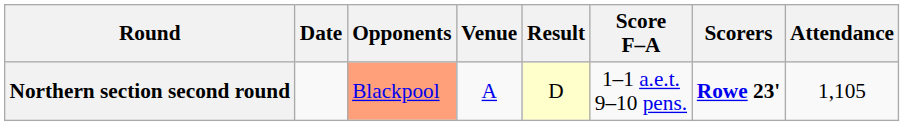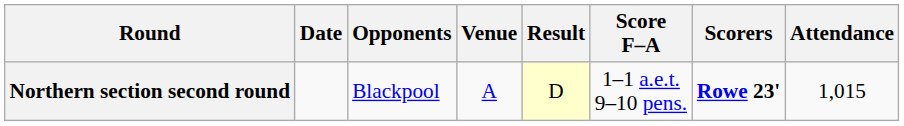 <table class="wikitable plainrowheaders" style="text-align:center">
 <tr>
 <th scope=col>Round</th>
 <th scope=col>Date</th>
 <th scope=col>Opponents</th>
 <th scope=col>Venue</th>
 <th scope=col>Result</th>
 <th scope=col>Score<br>F–A</th>
 <th scope=col class=unsortable>Scorers</th>
 <th scope=col>Attendance</th>
 </tr>
 <tr>
 <th scope=row>Northern section second round</th>
 <td align=left></td>
-<td align=left style="background: lightsalmon;"><a href='#'>Blackpool</a></td>
+<td align=left><a href='#'>Blackpool</a></td>
 <td><a href='#'>A</a></td>
 <td style="background-color:#FFFFCC">D</td>
 <td>1–1 <a href='#'>a.e.t.</a><br>9–10 <a href='#'>pens.</a></td>
 <td align=left><strong><a href='#'>Rowe</a> 23'</strong></td>
-<td>1,105</td>
+<td>1,015</td>
 </tr>
 </table>
